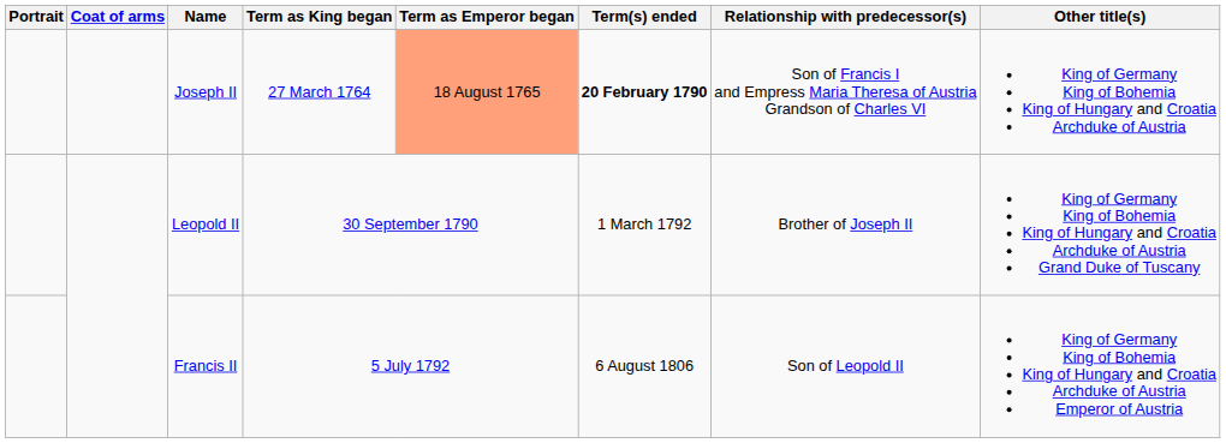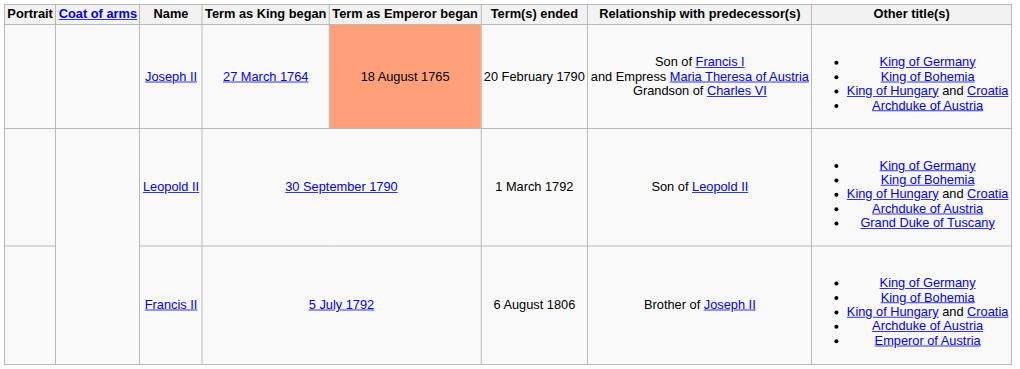 <table class="wikitable" style="text-align:center">
 <tr>
 <th>Portrait</th>
 <th><a href='#'>Coat of arms</a></th>
 <th>Name<br></th>
 <th>Term as King began</th>
 <th>Term as Emperor began</th>
 <th>Term(s) ended</th>
 <th>Relationship with predecessor(s)</th>
 <th>Other title(s)</th>
 </tr>
 <tr>
 <td></td>
 <td></td>
 <td><a href='#'>Joseph II</a><br></td>
 <td><a href='#'>27 March 1764</a></td>
 <td style="background: lightsalmon;">18 August 1765</td>
-<td><strong>20 February 1790</strong></td>
+<td>20 February 1790</td>
 <td>Son of <a href='#'>Francis I</a><br>and Empress <a href='#'>Maria Theresa of Austria</a><br>Grandson of <a href='#'>Charles VI</a></td>
 <td class=small><br><ul><li><a href='#'>King of Germany</a></li><li><a href='#'>King of Bohemia</a></li><li><a href='#'>King of Hungary</a> and <a href='#'>Croatia</a></li><li><a href='#'>Archduke of Austria</a></li></ul></td>
 </tr>
 <tr>
 <td></td>
 <td rowspan=2></td>
 <td><a href='#'>Leopold II</a><br></td>
 <td colspan=2><a href='#'>30 September 1790</a></td>
 <td>1 March 1792</td>
-<td>Brother of <a href='#'>Joseph II</a></td>
+<td>Son of <a href='#'>Leopold II</a></td>
 <td class=small><br><ul><li><a href='#'>King of Germany</a></li><li><a href='#'>King of Bohemia</a></li><li><a href='#'>King of Hungary</a> and <a href='#'>Croatia</a></li><li><a href='#'>Archduke of Austria</a></li><li><a href='#'>Grand Duke of Tuscany</a></li></ul></td>
 </tr>
 <tr>
 <td></td>
 <td><a href='#'>Francis II</a><br></td>
 <td colspan=2><a href='#'>5 July 1792</a></td>
 <td>6 August 1806</td>
-<td>Son of <a href='#'>Leopold II</a></td>
+<td>Brother of <a href='#'>Joseph II</a></td>
 <td class=small><br><ul><li><a href='#'>King of Germany</a></li><li><a href='#'>King of Bohemia</a></li><li><a href='#'>King of Hungary</a> and <a href='#'>Croatia</a></li><li><a href='#'>Archduke of Austria</a></li><li><a href='#'>Emperor of Austria</a></li></ul></td>
 </tr>
 </table>
